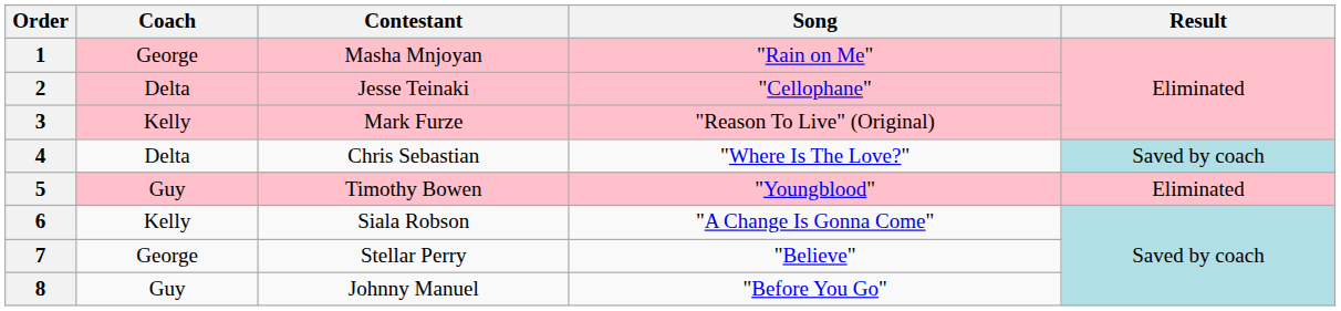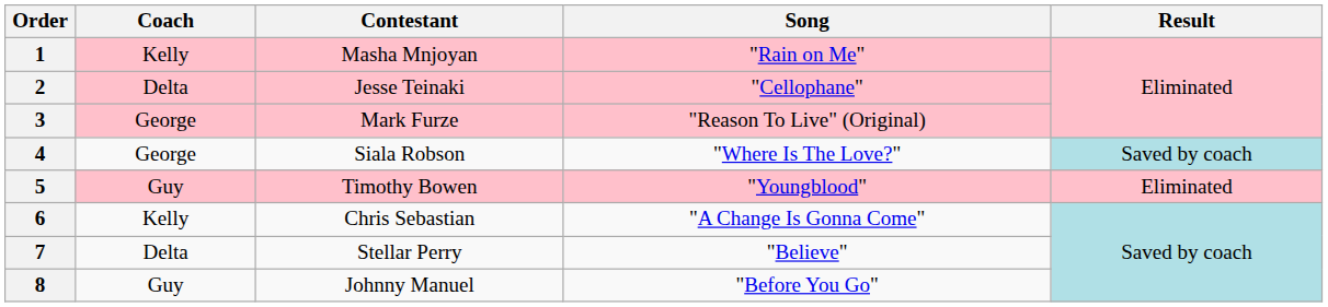 <table class="wikitable" style="text-align:center; width:80%;">
 <tr>
 <th width="1%">Order</th>
 <th width="10%">Coach</th>
 <th width="17%">Contestant</th>
 <th width="27%">Song</th>
 <th width="15%">Result</th>
 </tr>
 <tr>
 <th scope="row">1</th>
-<td bgcolor="pink">George</td>
+<td bgcolor="pink">Kelly</td>
 <td bgcolor="pink">Masha Mnjoyan</td>
 <td bgcolor="pink">"<a href='#'>Rain on Me</a>"</td>
 <td rowspan="3" bgcolor="pink">Eliminated</td>
 </tr>
 <tr>
 <th scope="row">2</th>
 <td bgcolor="pink">Delta</td>
 <td bgcolor="pink">Jesse Teinaki</td>
 <td bgcolor="pink">"<a href='#'>Cellophane</a>"</td>
 </tr>
 <tr>
 <th scope="row">3</th>
-<td bgcolor="pink">Kelly</td>
+<td bgcolor="pink">George</td>
 <td bgcolor="pink">Mark Furze</td>
 <td bgcolor="pink">"Reason To Live" (Original)</td>
 </tr>
 <tr>
 <th scope="row">4</th>
-<td>Delta</td>
-<td>Chris Sebastian</td>
+<td>George</td>
+<td>Siala Robson</td>
 <td>"<a href='#'>Where Is The Love?</a>"</td>
 <td bgcolor="#B0E0E6">Saved by coach</td>
 </tr>
 <tr>
 <th scope="row">5</th>
 <td bgcolor="pink">Guy</td>
 <td bgcolor="pink">Timothy Bowen</td>
 <td bgcolor="pink">"<a href='#'>Youngblood</a>"</td>
 <td bgcolor="pink">Eliminated</td>
 </tr>
 <tr>
 <th scope="row">6</th>
 <td>Kelly</td>
-<td>Siala Robson</td>
+<td>Chris Sebastian</td>
 <td>"<a href='#'>A Change Is Gonna Come</a>"</td>
 <td rowspan="3" bgcolor="#B0E0E6">Saved by coach</td>
 </tr>
 <tr>
 <th scope="row">7</th>
-<td>George</td>
+<td>Delta</td>
 <td>Stellar Perry</td>
 <td>"<a href='#'>Believe</a>"</td>
 </tr>
 <tr>
 <th scope="row">8</th>
 <td>Guy</td>
 <td>Johnny Manuel</td>
 <td>"<a href='#'>Before You Go</a>"</td>
 </tr>
 </table>
